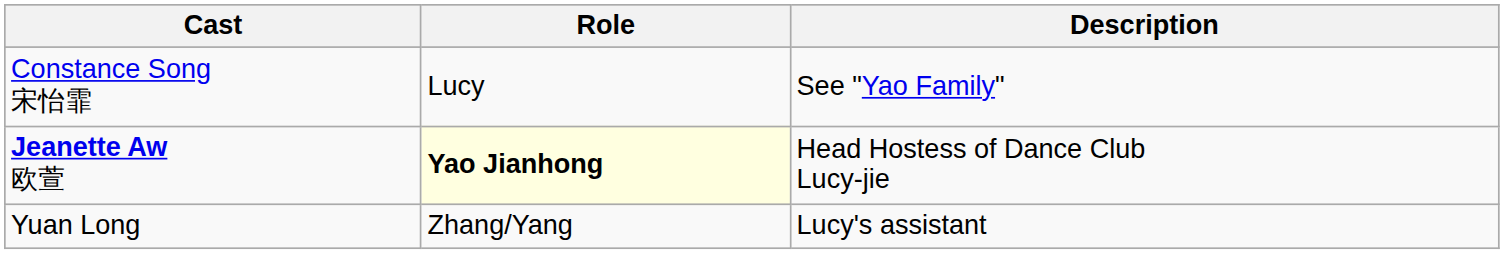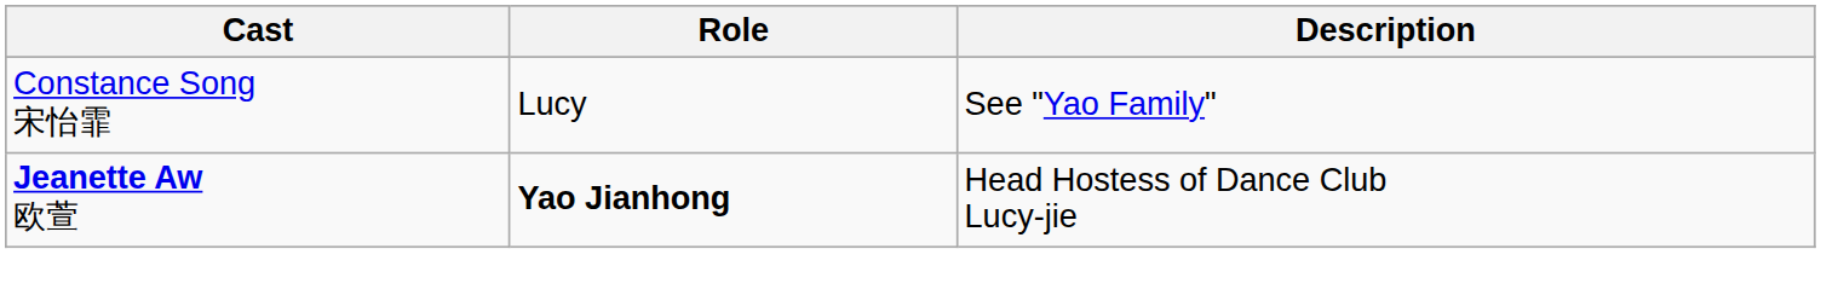 <table class="wikitable" style="width:70%;">
 <tr>
 <th>Cast</th>
 <th>Role</th>
 <th>Description</th>
 </tr>
 <tr>
 <td><a href='#'>Constance Song</a> <br> 宋怡霏</td>
 <td>Lucy</td>
 <td>See "<a href='#'>Yao Family</a>"</td>
 </tr>
 <tr>
 <td><strong><a href='#'>Jeanette Aw</a></strong> <br> 欧萱</td>
-<td style="background: lightyellow;"><strong>Yao Jianhong</strong></td>
+<td><strong>Yao Jianhong</strong></td>
 <td>Head Hostess of Dance Club <br> Lucy-jie</td>
 </tr>
-<tr>
-<td>Yuan Long</td>
-<td>Zhang/Yang</td>
-<td>Lucy's assistant</td>
-</tr>
 </table>
